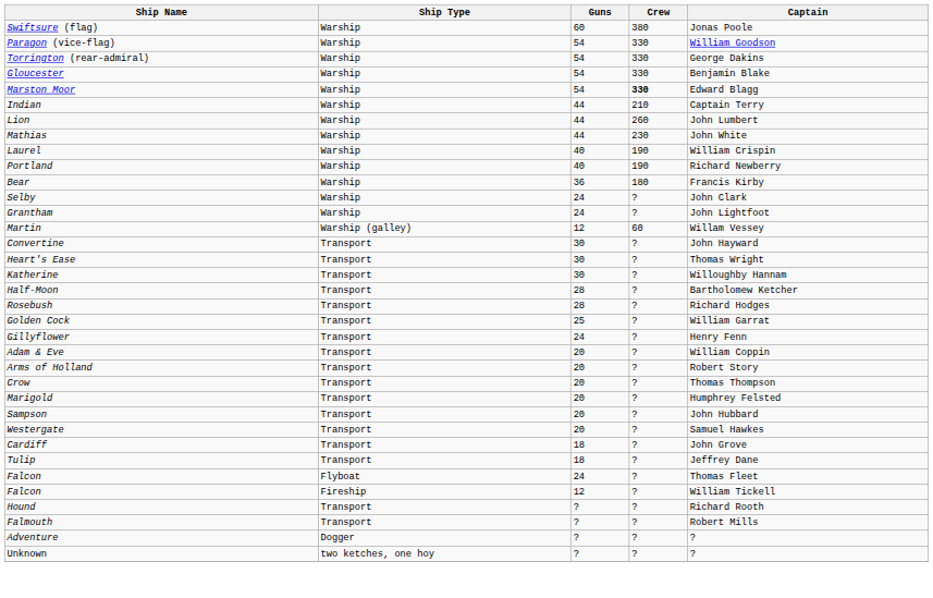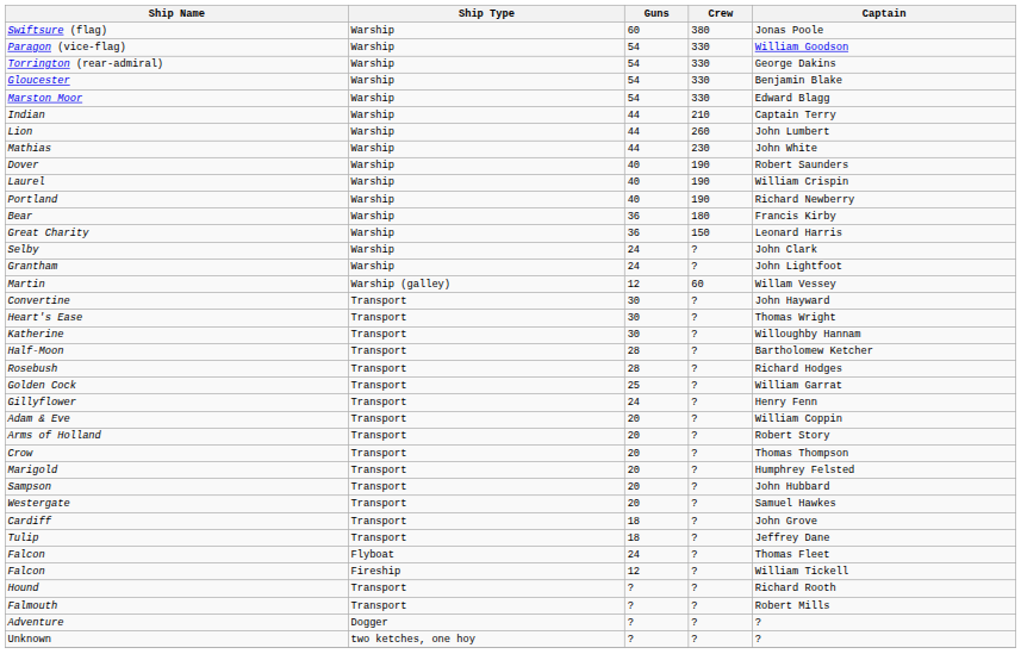 <table class="wikitable" style="text-align:left; width:80%;">
 <tr>
 <th>Ship Name</th>
 <th>Ship Type</th>
 <th>Guns</th>
 <th>Crew</th>
 <th>Captain</th>
 </tr>
 <tr>
 <td><a href='#'><em>Swiftsure</em></a> (flag)</td>
 <td>Warship</td>
 <td>60</td>
 <td>380</td>
 <td>Jonas Poole</td>
 </tr>
 <tr>
 <td><a href='#'><em>Paragon</em></a> (vice-flag)</td>
 <td>Warship</td>
 <td>54</td>
 <td>330</td>
 <td><a href='#'>William Goodson</a></td>
 </tr>
 <tr>
 <td><a href='#'><em>Torrington</em></a> (rear-admiral)</td>
 <td>Warship</td>
 <td>54</td>
 <td>330</td>
 <td>George Dakins</td>
 </tr>
 <tr>
 <td><a href='#'><em>Gloucester</em></a></td>
 <td>Warship</td>
 <td>54</td>
 <td>330</td>
 <td>Benjamin Blake</td>
 </tr>
 <tr>
 <td><a href='#'><em>Marston Moor</em></a></td>
 <td>Warship</td>
 <td>54</td>
-<td><strong>330</strong></td>
+<td>330</td>
 <td>Edward Blagg</td>
 </tr>
 <tr>
 <td><em>Indian</em></td>
 <td>Warship</td>
 <td>44</td>
 <td>210</td>
 <td>Captain Terry</td>
 </tr>
 <tr>
 <td><em>Lion</em></td>
 <td>Warship</td>
 <td>44</td>
 <td>260</td>
 <td>John Lumbert</td>
 </tr>
 <tr>
 <td><em>Mathias</em></td>
 <td>Warship</td>
 <td>44</td>
 <td>230</td>
 <td>John White</td>
 </tr>
 <tr>
+<td><em>Dover</em></td>
+<td>Warship</td>
+<td>40</td>
+<td>190</td>
+<td>Robert Saunders</td>
+</tr>
+<tr>
 <td><em>Laurel</em></td>
 <td>Warship</td>
 <td>40</td>
 <td>190</td>
 <td>William Crispin</td>
 </tr>
 <tr>
 <td><em>Portland</em></td>
 <td>Warship</td>
 <td>40</td>
 <td>190</td>
 <td>Richard Newberry</td>
 </tr>
 <tr>
 <td><em>Bear</em></td>
 <td>Warship</td>
 <td>36</td>
 <td>180</td>
 <td>Francis Kirby</td>
+</tr>
+<tr>
+<td><em>Great Charity</em></td>
+<td>Warship</td>
+<td>36</td>
+<td>150</td>
+<td>Leonard Harris</td>
 </tr>
 <tr>
 <td><em>Selby</em></td>
 <td>Warship</td>
 <td>24</td>
 <td>?</td>
 <td>John Clark</td>
 </tr>
 <tr>
 <td><em>Grantham</em></td>
 <td>Warship</td>
 <td>24</td>
 <td>?</td>
 <td>John Lightfoot</td>
 </tr>
 <tr>
 <td><em>Martin</em></td>
 <td>Warship (galley)</td>
 <td>12</td>
 <td>60</td>
 <td>Willam Vessey</td>
 </tr>
 <tr>
 <td><em>Convertine</em></td>
 <td>Transport</td>
 <td>30</td>
 <td>?</td>
 <td>John Hayward</td>
 </tr>
 <tr>
 <td><em>Heart's Ease</em></td>
 <td>Transport</td>
 <td>30</td>
 <td>?</td>
 <td>Thomas Wright</td>
 </tr>
 <tr>
 <td><em>Katherine</em></td>
 <td>Transport</td>
 <td>30</td>
 <td>?</td>
 <td>Willoughby Hannam</td>
 </tr>
 <tr>
 <td><em>Half-Moon</em></td>
 <td>Transport</td>
 <td>28</td>
 <td>?</td>
 <td>Bartholomew Ketcher</td>
 </tr>
 <tr>
 <td><em>Rosebush</em></td>
 <td>Transport</td>
 <td>28</td>
 <td>?</td>
 <td>Richard Hodges</td>
 </tr>
 <tr>
 <td><em>Golden Cock</em></td>
 <td>Transport</td>
 <td>25</td>
 <td>?</td>
 <td>William Garrat</td>
 </tr>
 <tr>
 <td><em>Gillyflower</em></td>
 <td>Transport</td>
 <td>24</td>
 <td>?</td>
 <td>Henry Fenn</td>
 </tr>
 <tr>
 <td><em>Adam & Eve</em></td>
 <td>Transport</td>
 <td>20</td>
 <td>?</td>
 <td>William Coppin</td>
 </tr>
 <tr>
 <td><em>Arms of Holland</em></td>
 <td>Transport</td>
 <td>20</td>
 <td>?</td>
 <td>Robert Story</td>
 </tr>
 <tr>
 <td><em>Crow</em></td>
 <td>Transport</td>
 <td>20</td>
 <td>?</td>
 <td>Thomas Thompson</td>
 </tr>
 <tr>
 <td><em>Marigold</em></td>
 <td>Transport</td>
 <td>20</td>
 <td>?</td>
 <td>Humphrey Felsted</td>
 </tr>
 <tr>
 <td><em>Sampson</em></td>
 <td>Transport</td>
 <td>20</td>
 <td>?</td>
 <td>John Hubbard</td>
 </tr>
 <tr>
 <td><em>Westergate</em></td>
 <td>Transport</td>
 <td>20</td>
 <td>?</td>
 <td>Samuel Hawkes</td>
 </tr>
 <tr>
 <td><em>Cardiff</em></td>
 <td>Transport</td>
 <td>18</td>
 <td>?</td>
 <td>John Grove</td>
 </tr>
 <tr>
 <td><em>Tulip</em></td>
 <td>Transport</td>
 <td>18</td>
 <td>?</td>
 <td>Jeffrey Dane</td>
 </tr>
 <tr>
 <td><em>Falcon</em></td>
 <td>Flyboat</td>
 <td>24</td>
 <td>?</td>
 <td>Thomas Fleet</td>
 </tr>
 <tr>
 <td><em>Falcon</em></td>
 <td>Fireship</td>
 <td>12</td>
 <td>?</td>
 <td>William Tickell</td>
 </tr>
 <tr>
 <td><em>Hound</em></td>
 <td>Transport</td>
 <td>?</td>
 <td>?</td>
 <td>Richard Rooth</td>
 </tr>
 <tr>
 <td><em>Falmouth</em></td>
 <td>Transport</td>
 <td>?</td>
 <td>?</td>
 <td>Robert Mills</td>
 </tr>
 <tr>
 <td><em>Adventure</em></td>
 <td>Dogger</td>
 <td>?</td>
 <td>?</td>
 <td>?</td>
 </tr>
 <tr>
 <td>Unknown</td>
 <td>two ketches, one hoy</td>
 <td>?</td>
 <td>?</td>
 <td>?</td>
 </tr>
 <tr>
 </tr>
 </table>
